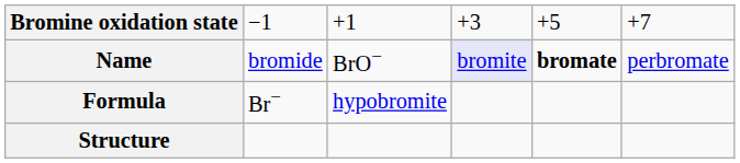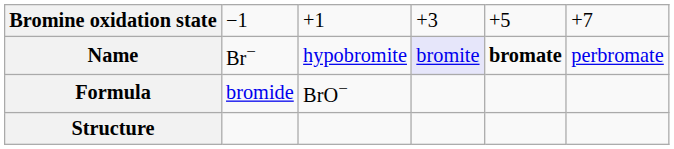 <table class="wikitable">
 <tr>
 <th>Bromine oxidation state</th>
 <td>−1</td>
 <td>+1</td>
 <td>+3</td>
 <td>+5</td>
 <td>+7</td>
 </tr>
 <tr>
 <th>Name</th>
-<td><a href='#'>bromide</a></td>
-<td>BrO<sup>−</sup></td>
+<td>Br<sup>−</sup></td>
+<td><a href='#'>hypobromite</a></td>
 <td style="background: lavender;"><a href='#'>bromite</a></td>
 <td><strong>bromate</strong></td>
 <td><a href='#'>perbromate</a></td>
 </tr>
 <tr>
 <th>Formula</th>
-<td>Br<sup>−</sup></td>
-<td><a href='#'>hypobromite</a></td>
+<td><a href='#'>bromide</a></td>
+<td>BrO<sup>−</sup></td>
 <td></td>
 <td></td>
 <td></td>
 </tr>
 <tr>
 <th>Structure</th>
 <td></td>
 <td></td>
 <td></td>
 <td></td>
 <td></td>
 </tr>
 </table>
